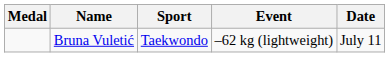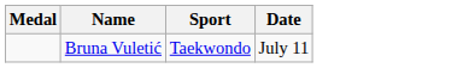 <table class="wikitable sortable" style="font-size: 95%;">
 <tr>
 <th>Medal</th>
 <th>Name</th>
 <th>Sport</th>
-<th>Event</th>
 <th>Date</th>
 </tr>
 <tr>
 <td></td>
 <td><a href='#'>Bruna Vuletić</a></td>
 <td><a href='#'>Taekwondo</a></td>
-<td>–62 kg (lightweight)</td>
 <td>July 11</td>
 </tr>
 </table>
